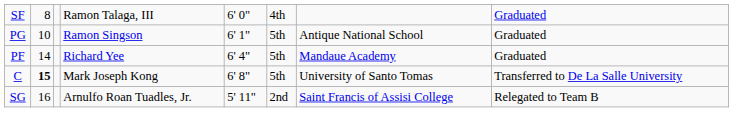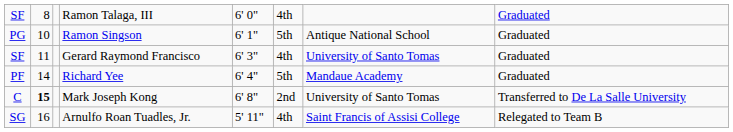 <table class=wikitable width=100% style=font-size:95%>
 <tr>
 <td align=center><a href='#'>SF</a></td>
 <td align=right>8</td>
 <td></td>
 <td>Ramon Talaga, III</td>
 <td>6' 0"</td>
 <td>4th</td>
 <td></td>
 <td><a href='#'>Graduated</a></td>
 </tr>
 <tr>
 <td align=center><a href='#'>PG</a></td>
 <td align=right>10</td>
 <td></td>
 <td><a href='#'>Ramon Singson</a></td>
 <td>6' 1"</td>
 <td>5th</td>
 <td>Antique National School</td>
 <td>Graduated</td>
 </tr>
 <tr>
+<td align=center><a href='#'>SF</a></td>
+<td align=right>11</td>
+<td></td>
+<td>Gerard Raymond Francisco</td>
+<td>6' 3"</td>
+<td>4th</td>
+<td><a href='#'>University of Santo Tomas</a></td>
+<td>Graduated</td>
+</tr>
+<tr>
 <td align=center><a href='#'>PF</a></td>
 <td align=right>14</td>
 <td></td>
 <td><a href='#'>Richard Yee</a></td>
 <td>6' 4"</td>
 <td>5th</td>
 <td><a href='#'>Mandaue Academy</a></td>
 <td>Graduated</td>
 </tr>
 <tr>
 <td align=center><a href='#'>C</a></td>
 <td align=right><strong>15</strong></td>
 <td></td>
 <td>Mark Joseph Kong</td>
 <td>6' 8"</td>
-<td>5th</td>
+<td>2nd</td>
 <td>University of Santo Tomas</td>
 <td>Transferred to <a href='#'>De La Salle University</a></td>
 </tr>
 <tr>
 <td align=center><a href='#'>SG</a></td>
 <td align=right>16</td>
 <td></td>
 <td>Arnulfo Roan Tuadles, Jr.</td>
 <td>5' 11"</td>
-<td>2nd</td>
+<td>4th</td>
 <td><a href='#'>Saint Francis of Assisi College</a></td>
 <td>Relegated to Team B</td>
 </tr>
 </table>
